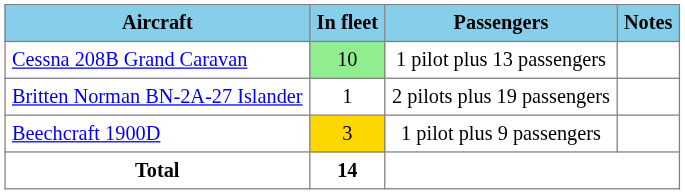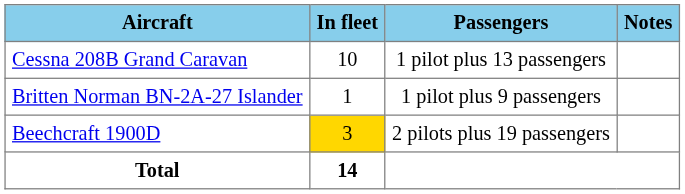 <table class="toccolours" border="1" cellpadding="5" style="margin:1em auto; border-collapse:collapse">
 <tr bgcolor=skyblue>
 <th>Aircraft</th>
 <th>In fleet</th>
 <th>Passengers</th>
 <th>Notes</th>
 </tr>
 <tr>
 <td><a href='#'>Cessna 208B Grand Caravan</a></td>
-<td align=center style="background: lightgreen;">10</td>
+<td align=center>10</td>
 <td align=center>1 pilot plus 13 passengers</td>
 <td align=center></td>
 </tr>
 <tr>
 <td><a href='#'>Britten Norman BN-2A-27 Islander</a></td>
 <td align=center>1</td>
-<td align=center>2 pilots plus 19 passengers</td>
+<td align=center>1 pilot plus 9 passengers</td>
 <td align=center></td>
 </tr>
 <tr>
 <td><a href='#'>Beechcraft 1900D</a></td>
 <td align=center style="background: gold;">3</td>
-<td align=center>1 pilot plus 9 passengers</td>
+<td align=center>2 pilots plus 19 passengers</td>
 <td align=center></td>
 </tr>
 <tr>
 <th>Total</th>
 <th>14</th>
 <td colspan=2></td>
 </tr>
 </table>
